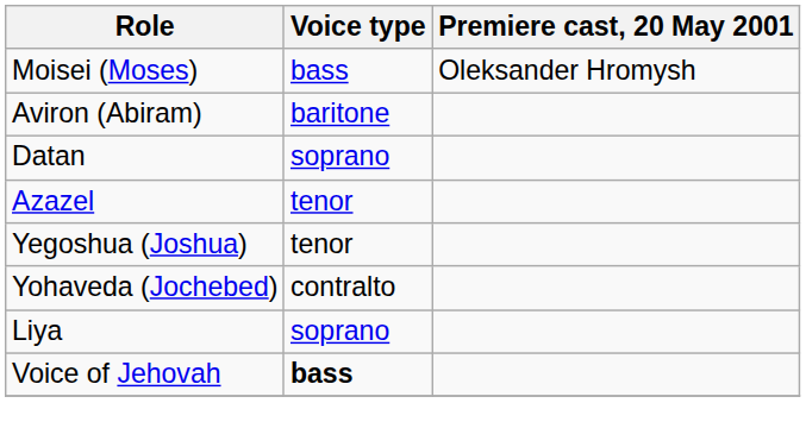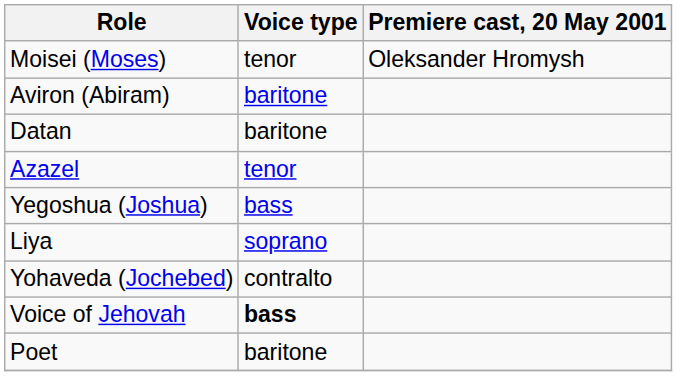 <table class="wikitable">
 <tr>
 <th>Role</th>
 <th>Voice type</th>
 <th>Premiere cast, 20 May 2001</th>
 </tr>
 <tr>
 <td>Moisei (<a href='#'>Moses</a>)</td>
-<td><a href='#'>bass</a></td>
+<td>tenor</td>
 <td>Oleksander Hromysh</td>
 </tr>
 <tr>
 <td>Aviron (Abiram)</td>
 <td><a href='#'>baritone</a></td>
 <td></td>
 </tr>
 <tr>
 <td>Datan</td>
-<td><a href='#'>soprano</a></td>
+<td>baritone</td>
 <td></td>
 </tr>
 <tr>
 <td><a href='#'>Azazel</a></td>
 <td><a href='#'>tenor</a></td>
 <td></td>
 </tr>
 <tr>
 <td>Yegoshua (<a href='#'>Joshua</a>)</td>
-<td>tenor</td>
+<td><a href='#'>bass</a></td>
+<td></td>
+</tr>
+<tr>
+<td>Liya</td>
+<td><a href='#'>soprano</a></td>
 <td></td>
 </tr>
 <tr>
 <td>Yohaveda (<a href='#'>Jochebed</a>)</td>
 <td>contralto</td>
 <td></td>
 </tr>
 <tr>
-<td>Liya</td>
-<td><a href='#'>soprano</a></td>
-<td></td>
-</tr>
-<tr>
 <td>Voice of <a href='#'>Jehovah</a></td>
 <td><strong>bass</strong></td>
 <td></td>
 </tr>
 <tr>
+<td>Poet</td>
+<td>baritone</td>
+<td></td>
+</tr>
+<tr>
 </tr>
 </table>
